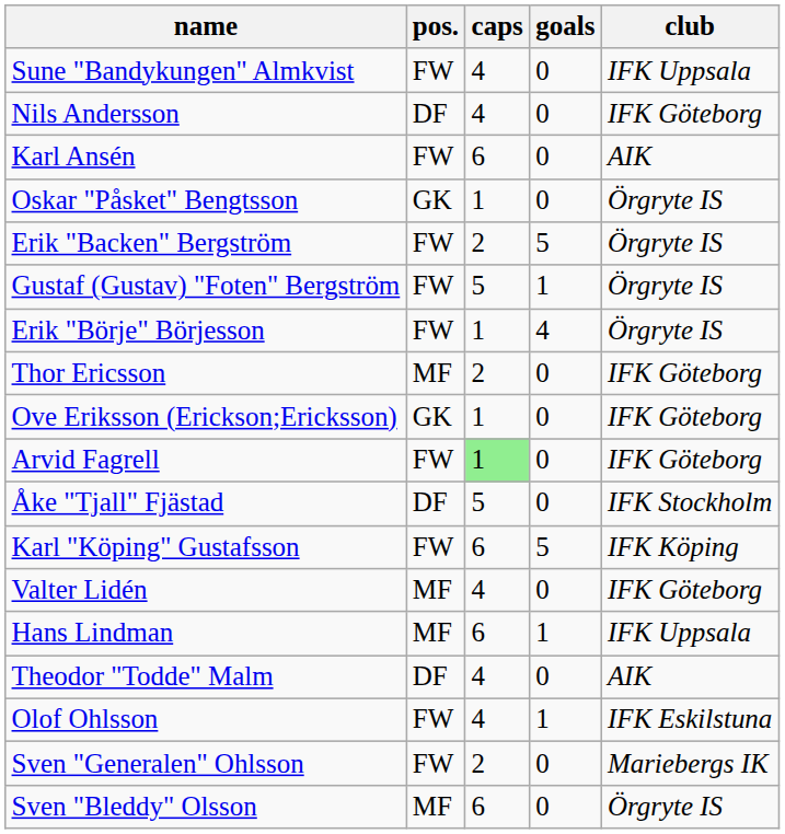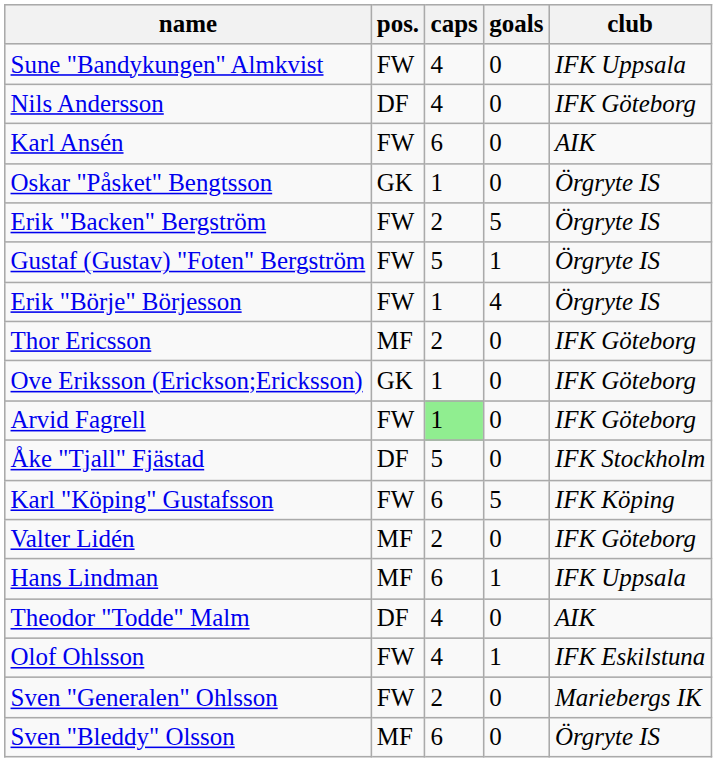 <table class="wikitable" border="1">
 <tr>
 <th>name</th>
 <th>pos.</th>
 <th>caps</th>
 <th>goals</th>
 <th>club</th>
 </tr>
 <tr>
 <td><a href='#'>Sune "Bandykungen" Almkvist</a></td>
 <td>FW</td>
 <td>4</td>
 <td>0</td>
 <td><em>IFK Uppsala</em></td>
 </tr>
 <tr>
 <td><a href='#'>Nils Andersson</a></td>
 <td>DF</td>
 <td>4</td>
 <td>0</td>
 <td><em>IFK Göteborg</em></td>
 </tr>
 <tr>
 <td><a href='#'>Karl Ansén</a></td>
 <td>FW</td>
 <td>6</td>
 <td>0</td>
 <td><em>AIK</em></td>
 </tr>
 <tr>
 <td><a href='#'>Oskar "Påsket" Bengtsson</a></td>
 <td>GK</td>
 <td>1</td>
 <td>0</td>
 <td><em>Örgryte IS</em></td>
 </tr>
 <tr>
 <td><a href='#'>Erik "Backen" Bergström</a></td>
 <td>FW</td>
 <td>2</td>
 <td>5</td>
 <td><em>Örgryte IS</em></td>
 </tr>
 <tr>
 <td><a href='#'>Gustaf (Gustav) "Foten" Bergström</a></td>
 <td>FW</td>
 <td>5</td>
 <td>1</td>
 <td><em>Örgryte IS</em></td>
 </tr>
 <tr>
 <td><a href='#'>Erik "Börje" Börjesson</a></td>
 <td>FW</td>
 <td>1</td>
 <td>4</td>
 <td><em>Örgryte IS</em></td>
 </tr>
 <tr>
 <td><a href='#'>Thor Ericsson</a></td>
 <td>MF</td>
 <td>2</td>
 <td>0</td>
 <td><em>IFK Göteborg</em></td>
 </tr>
 <tr>
 <td><a href='#'>Ove Eriksson (Erickson;Ericksson)</a></td>
 <td>GK</td>
 <td>1</td>
 <td>0</td>
 <td><em>IFK Göteborg</em></td>
 </tr>
 <tr>
 <td><a href='#'>Arvid Fagrell</a></td>
 <td>FW</td>
 <td style="background: lightgreen;">1</td>
 <td>0</td>
 <td><em>IFK Göteborg</em></td>
 </tr>
 <tr>
 <td><a href='#'>Åke "Tjall" Fjästad</a></td>
 <td>DF</td>
 <td>5</td>
 <td>0</td>
 <td><em>IFK Stockholm</em></td>
 </tr>
 <tr>
 <td><a href='#'>Karl "Köping" Gustafsson</a></td>
 <td>FW</td>
 <td>6</td>
 <td>5</td>
 <td><em>IFK Köping</em></td>
 </tr>
 <tr>
 <td><a href='#'>Valter Lidén</a></td>
 <td>MF</td>
-<td>4</td>
+<td>2</td>
 <td>0</td>
 <td><em>IFK Göteborg</em></td>
 </tr>
 <tr>
 <td><a href='#'>Hans Lindman</a></td>
 <td>MF</td>
 <td>6</td>
 <td>1</td>
 <td><em>IFK Uppsala</em></td>
 </tr>
 <tr>
 <td><a href='#'>Theodor "Todde" Malm</a></td>
 <td>DF</td>
 <td>4</td>
 <td>0</td>
 <td><em>AIK</em></td>
 </tr>
 <tr>
 <td><a href='#'>Olof Ohlsson</a></td>
 <td>FW</td>
 <td>4</td>
 <td>1</td>
 <td><em>IFK Eskilstuna</em></td>
 </tr>
 <tr>
 <td><a href='#'>Sven "Generalen" Ohlsson</a></td>
 <td>FW</td>
 <td>2</td>
 <td>0</td>
 <td><em>Mariebergs IK</em></td>
 </tr>
 <tr>
 <td><a href='#'>Sven "Bleddy" Olsson</a></td>
 <td>MF</td>
 <td>6</td>
 <td>0</td>
 <td><em>Örgryte IS</em></td>
 </tr>
 </table>
